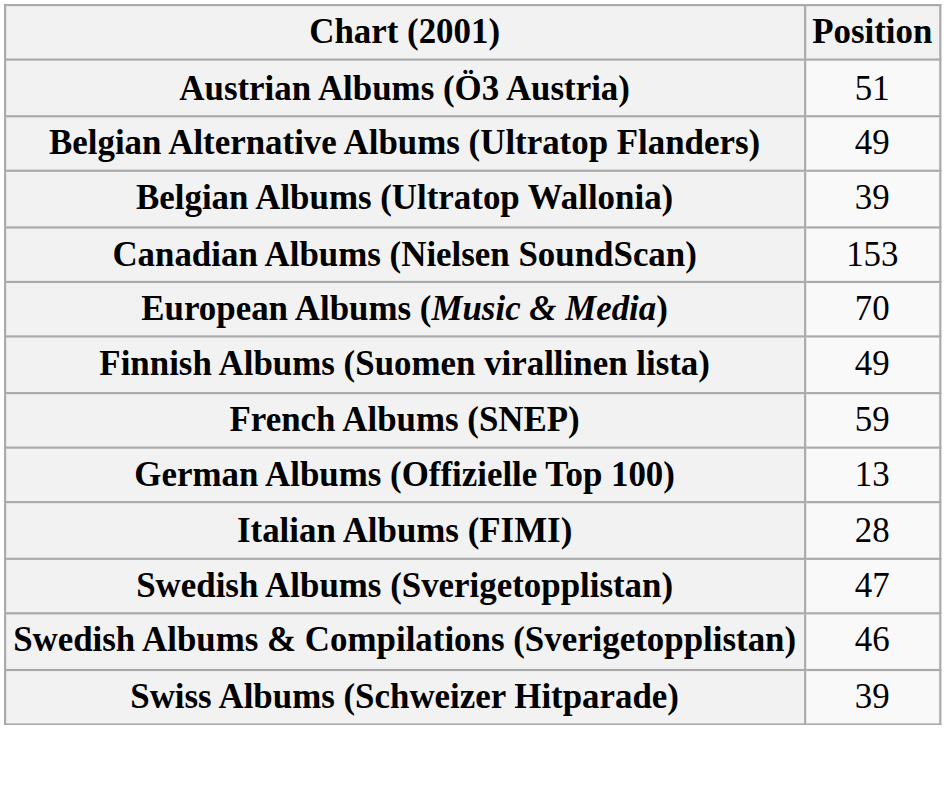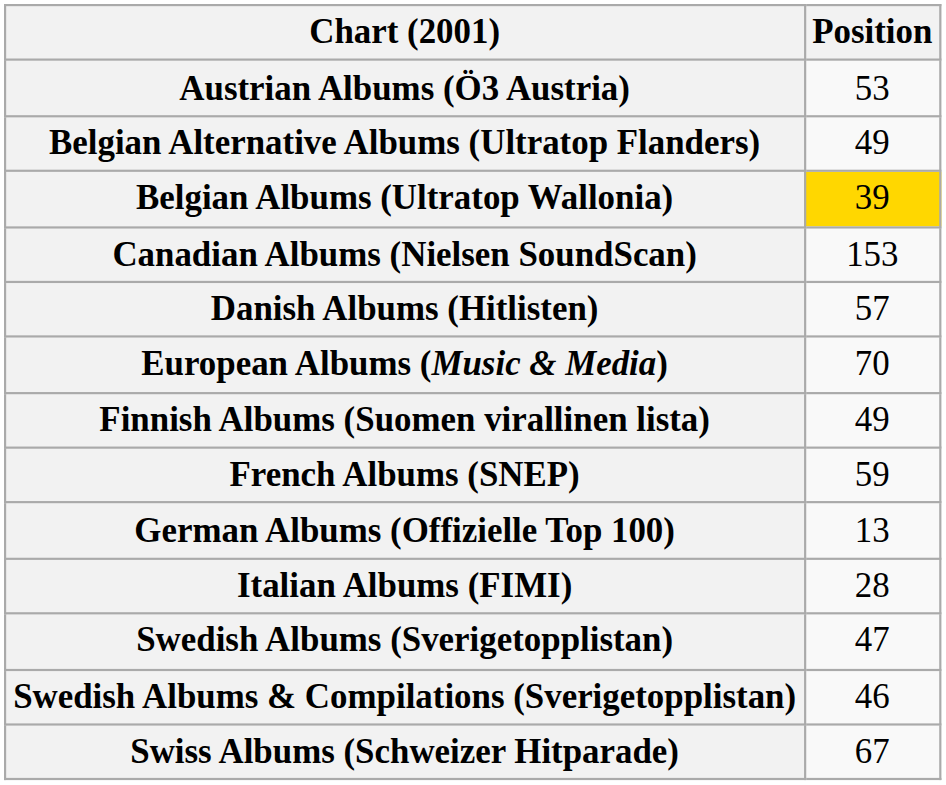 <table class="wikitable sortable plainrowheaders" style="text-align:center">
 <tr>
 <th scope="col">Chart (2001)</th>
 <th scope="col">Position</th>
 </tr>
 <tr>
 <th scope="row">Austrian Albums (Ö3 Austria)</th>
-<td>51</td>
+<td>53</td>
 </tr>
 <tr>
 <th scope="row">Belgian Alternative Albums (Ultratop Flanders)</th>
 <td>49</td>
 </tr>
 <tr>
 <th scope="row">Belgian Albums (Ultratop Wallonia)</th>
-<td>39</td>
+<td style="background: gold;">39</td>
 </tr>
 <tr>
 <th scope="row">Canadian Albums (Nielsen SoundScan)</th>
 <td>153</td>
+</tr>
+<tr>
+<th scope="row">Danish Albums (Hitlisten)</th>
+<td>57</td>
 </tr>
 <tr>
 <th scope="row">European Albums (<em>Music & Media</em>)</th>
 <td>70</td>
 </tr>
 <tr>
 <th scope="row">Finnish Albums (Suomen virallinen lista)</th>
 <td>49</td>
 </tr>
 <tr>
 <th scope="row">French Albums (SNEP)</th>
 <td>59</td>
 </tr>
 <tr>
 <th scope="row">German Albums (Offizielle Top 100)</th>
 <td>13</td>
 </tr>
 <tr>
 <th scope="row">Italian Albums (FIMI)</th>
 <td>28</td>
 </tr>
 <tr>
 <th scope="row">Swedish Albums (Sverigetopplistan)</th>
 <td>47</td>
 </tr>
 <tr>
 <th scope="row">Swedish Albums & Compilations (Sverigetopplistan)</th>
 <td>46</td>
 </tr>
 <tr>
 <th scope="row">Swiss Albums (Schweizer Hitparade)</th>
-<td>39</td>
+<td>67</td>
 </tr>
 </table>
